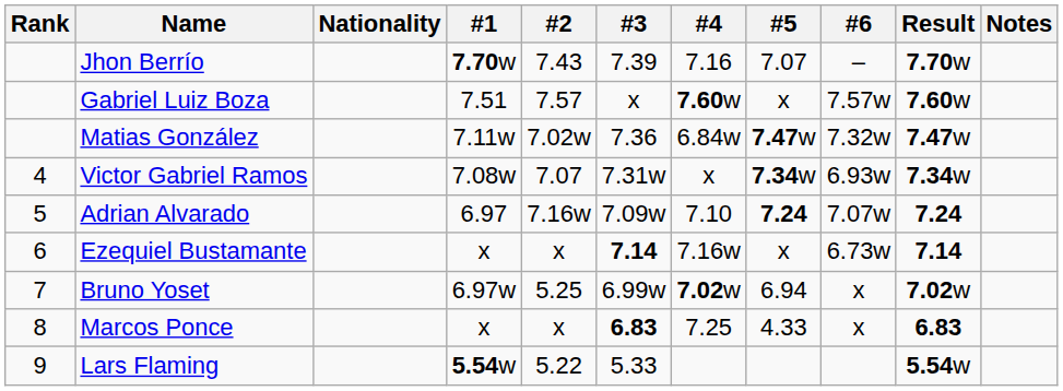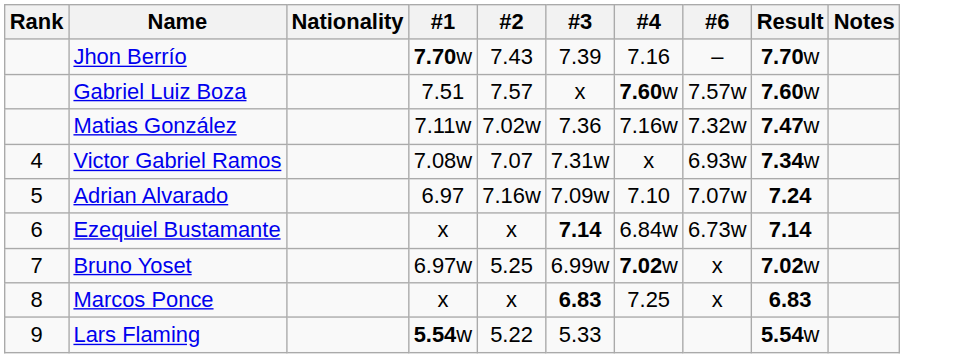 <table class="wikitable sortable" style="text-align:center">
 <tr>
 <th>Rank</th>
 <th>Name</th>
 <th>Nationality</th>
 <th>#1</th>
 <th>#2</th>
 <th>#3</th>
 <th>#4</th>
-<th>#5</th>
 <th>#6</th>
 <th>Result</th>
 <th>Notes</th>
 </tr>
 <tr>
 <td></td>
 <td align=left><a href='#'>Jhon Berrío</a></td>
 <td align=left></td>
 <td><strong>7.70</strong>w</td>
 <td>7.43</td>
 <td>7.39</td>
 <td>7.16</td>
-<td>7.07</td>
 <td>–</td>
 <td><strong>7.70</strong>w</td>
 <td></td>
 </tr>
 <tr>
 <td></td>
 <td align=left><a href='#'>Gabriel Luiz Boza</a></td>
 <td align=left></td>
 <td>7.51</td>
 <td>7.57</td>
 <td>x</td>
 <td><strong>7.60</strong>w</td>
-<td>x</td>
 <td>7.57w</td>
 <td><strong>7.60</strong>w</td>
 <td></td>
 </tr>
 <tr>
 <td></td>
 <td align=left><a href='#'>Matias González</a></td>
 <td align=left></td>
 <td>7.11w</td>
 <td>7.02w</td>
 <td>7.36</td>
-<td>6.84w</td>
-<td><strong>7.47</strong>w</td>
+<td>7.16w</td>
 <td>7.32w</td>
 <td><strong>7.47</strong>w</td>
 <td></td>
 </tr>
 <tr>
 <td>4</td>
 <td align=left><a href='#'>Victor Gabriel Ramos</a></td>
 <td align=left></td>
 <td>7.08w</td>
 <td>7.07</td>
 <td>7.31w</td>
 <td>x</td>
-<td><strong>7.34</strong>w</td>
 <td>6.93w</td>
 <td><strong>7.34</strong>w</td>
 <td></td>
 </tr>
 <tr>
 <td>5</td>
 <td align=left><a href='#'>Adrian Alvarado</a></td>
 <td align=left></td>
 <td>6.97</td>
 <td>7.16w</td>
 <td>7.09w</td>
 <td>7.10</td>
-<td><strong>7.24</strong></td>
 <td>7.07w</td>
 <td><strong>7.24</strong></td>
 <td></td>
 </tr>
 <tr>
 <td>6</td>
 <td align=left><a href='#'>Ezequiel Bustamante</a></td>
 <td align=left></td>
 <td>x</td>
 <td>x</td>
 <td><strong>7.14</strong></td>
-<td>7.16w</td>
-<td>x</td>
+<td>6.84w</td>
 <td>6.73w</td>
 <td><strong>7.14</strong></td>
 <td></td>
 </tr>
 <tr>
 <td>7</td>
 <td align=left><a href='#'>Bruno Yoset</a></td>
 <td align=left></td>
 <td>6.97w</td>
 <td>5.25</td>
 <td>6.99w</td>
 <td><strong>7.02</strong>w</td>
-<td>6.94</td>
 <td>x</td>
 <td><strong>7.02</strong>w</td>
 <td></td>
 </tr>
 <tr>
 <td>8</td>
 <td align=left><a href='#'>Marcos Ponce</a></td>
 <td align=left></td>
 <td>x</td>
 <td>x</td>
 <td><strong>6.83</strong></td>
 <td>7.25</td>
-<td>4.33</td>
 <td>x</td>
 <td><strong>6.83</strong></td>
 <td></td>
 </tr>
 <tr>
 <td>9</td>
 <td align=left><a href='#'>Lars Flaming</a></td>
 <td align=left></td>
 <td><strong>5.54</strong>w</td>
 <td>5.22</td>
 <td>5.33</td>
 <td></td>
 <td></td>
-<td></td>
 <td><strong>5.54</strong>w</td>
 <td></td>
 </tr>
 </table>
